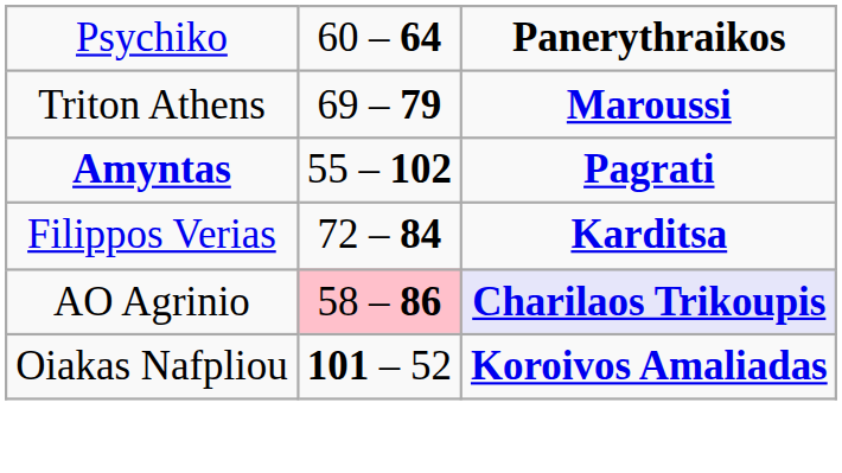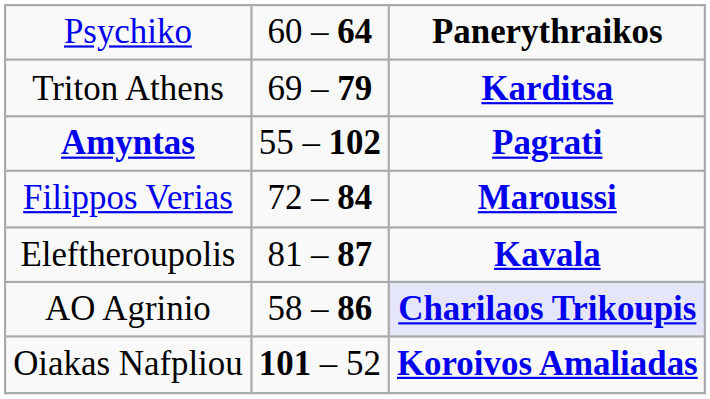 <table class="wikitable" style="text-align: center; font-size:100%">
 <tr>
 <td><a href='#'>Psychiko</a></td>
 <td>60 – <strong>64</strong></td>
 <td><strong>Panerythraikos</strong></td>
 </tr>
 <tr>
 <td>Triton Athens</td>
 <td>69 – <strong>79</strong></td>
-<td><strong><a href='#'>Maroussi</a></strong></td>
+<td><strong><a href='#'>Karditsa</a></strong></td>
 </tr>
 <tr>
 <td><strong><a href='#'>Amyntas</a></strong></td>
 <td>55 – <strong>102</strong></td>
 <td><strong><a href='#'>Pagrati</a></strong></td>
 </tr>
 <tr>
 <td><a href='#'>Filippos Verias</a></td>
 <td>72 – <strong>84</strong></td>
-<td><strong><a href='#'>Karditsa</a></strong></td>
+<td><strong><a href='#'>Maroussi</a></strong></td>
+</tr>
+<tr>
+<td>Eleftheroupolis</td>
+<td>81 – <strong>87</strong></td>
+<td><strong><a href='#'>Kavala</a></strong></td>
 </tr>
 <tr>
 <td>AO Agrinio</td>
-<td style="background: pink;">58 – <strong>86</strong></td>
+<td>58 – <strong>86</strong></td>
 <td style="background: lavender;"><strong><a href='#'>Charilaos Trikoupis</a></strong></td>
 </tr>
 <tr>
 <td>Oiakas Nafpliou</td>
 <td><strong>101</strong> – 52</td>
 <td><strong><a href='#'>Koroivos Amaliadas</a></strong></td>
 </tr>
 </table>
